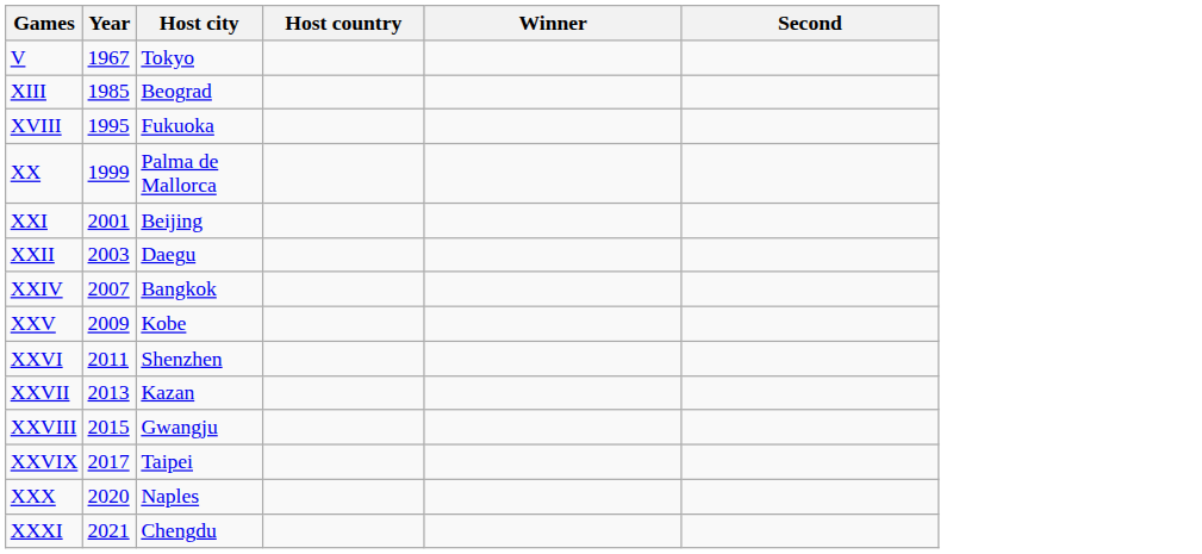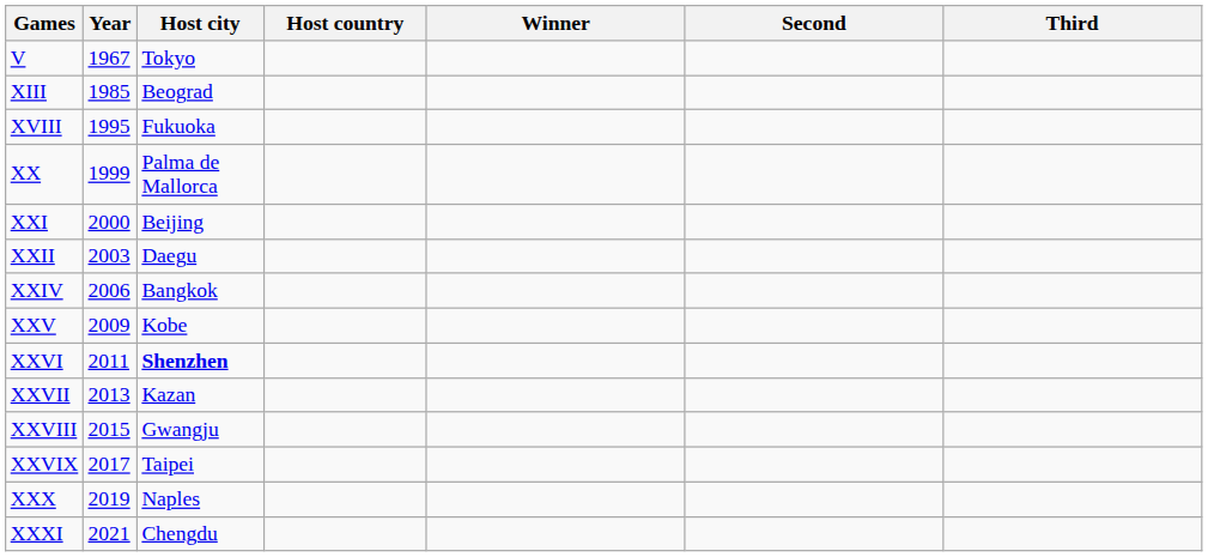 <table class=wikitable style=font-size:90%;>
 <tr>
 <th width=40>Games</th>
 <th width=30>Year</th>
 <th width=80>Host city</th>
 <th width=105>Host country</th>
 <th width=170>Winner</th>
 <th width=170>Second</th>
+<th width=170>Third</th>
 </tr>
 <tr>
 <td><a href='#'>V</a></td>
 <td><a href='#'>1967</a></td>
 <td><a href='#'>Tokyo</a></td>
+<td></td>
 <td></td>
 <td></td>
 <td></td>
 </tr>
 <tr>
 <td><a href='#'>XIII</a></td>
 <td><a href='#'>1985</a></td>
 <td><a href='#'>Beograd</a></td>
 <td></td>
 <td></td>
 <td></td>
+<td></td>
 </tr>
 <tr>
 <td><a href='#'>XVIII</a></td>
 <td><a href='#'>1995</a></td>
 <td><a href='#'>Fukuoka</a></td>
+<td></td>
 <td></td>
 <td></td>
 <td></td>
 </tr>
 <tr>
 <td><a href='#'>XX</a></td>
 <td><a href='#'>1999</a></td>
 <td><a href='#'>Palma de Mallorca</a></td>
 <td></td>
 <td></td>
 <td></td>
+<td></td>
 </tr>
 <tr>
 <td><a href='#'>XXI</a></td>
-<td><a href='#'>2001</a></td>
+<td><a href='#'>2000</a></td>
 <td><a href='#'>Beijing</a></td>
+<td></td>
 <td></td>
 <td></td>
 <td></td>
 </tr>
 <tr>
 <td><a href='#'>XXII</a></td>
 <td><a href='#'>2003</a></td>
 <td><a href='#'>Daegu</a></td>
 <td></td>
 <td></td>
 <td></td>
+<td></td>
 </tr>
 <tr>
 <td><a href='#'>XXIV</a></td>
-<td><a href='#'>2007</a></td>
+<td><a href='#'>2006</a></td>
 <td><a href='#'>Bangkok</a></td>
+<td></td>
 <td></td>
 <td></td>
 <td></td>
 </tr>
 <tr>
 <td><a href='#'>XXV</a></td>
 <td><a href='#'>2009</a></td>
 <td><a href='#'>Kobe</a></td>
 <td></td>
 <td></td>
 <td></td>
+<td></td>
 </tr>
 <tr>
 <td><a href='#'>XXVI</a></td>
 <td><a href='#'>2011</a></td>
-<td><a href='#'>Shenzhen</a></td>
+<td><strong><a href='#'>Shenzhen</a></strong></td>
+<td></td>
 <td></td>
 <td></td>
 <td></td>
 </tr>
 <tr>
 <td><a href='#'>XXVII</a></td>
 <td><a href='#'>2013</a></td>
 <td><a href='#'>Kazan</a></td>
 <td></td>
 <td></td>
 <td></td>
+<td></td>
 </tr>
 <tr>
 <td><a href='#'>XXVIII</a></td>
 <td><a href='#'>2015</a></td>
 <td><a href='#'>Gwangju</a></td>
+<td></td>
 <td></td>
 <td></td>
 <td></td>
 </tr>
 <tr>
 <td><a href='#'>XXVIX</a></td>
 <td><a href='#'>2017</a></td>
 <td><a href='#'>Taipei</a></td>
 <td></td>
 <td></td>
 <td></td>
+<td></td>
 </tr>
 <tr>
 <td><a href='#'>XXX</a></td>
-<td><a href='#'>2020</a></td>
+<td><a href='#'>2019</a></td>
 <td><a href='#'>Naples</a></td>
+<td></td>
 <td></td>
 <td></td>
 <td></td>
 </tr>
 <tr>
 <td><a href='#'>XXXI</a></td>
 <td><a href='#'>2021</a></td>
 <td><a href='#'>Chengdu</a></td>
 <td></td>
 <td></td>
 <td></td>
+<td></td>
 </tr>
 </table>
